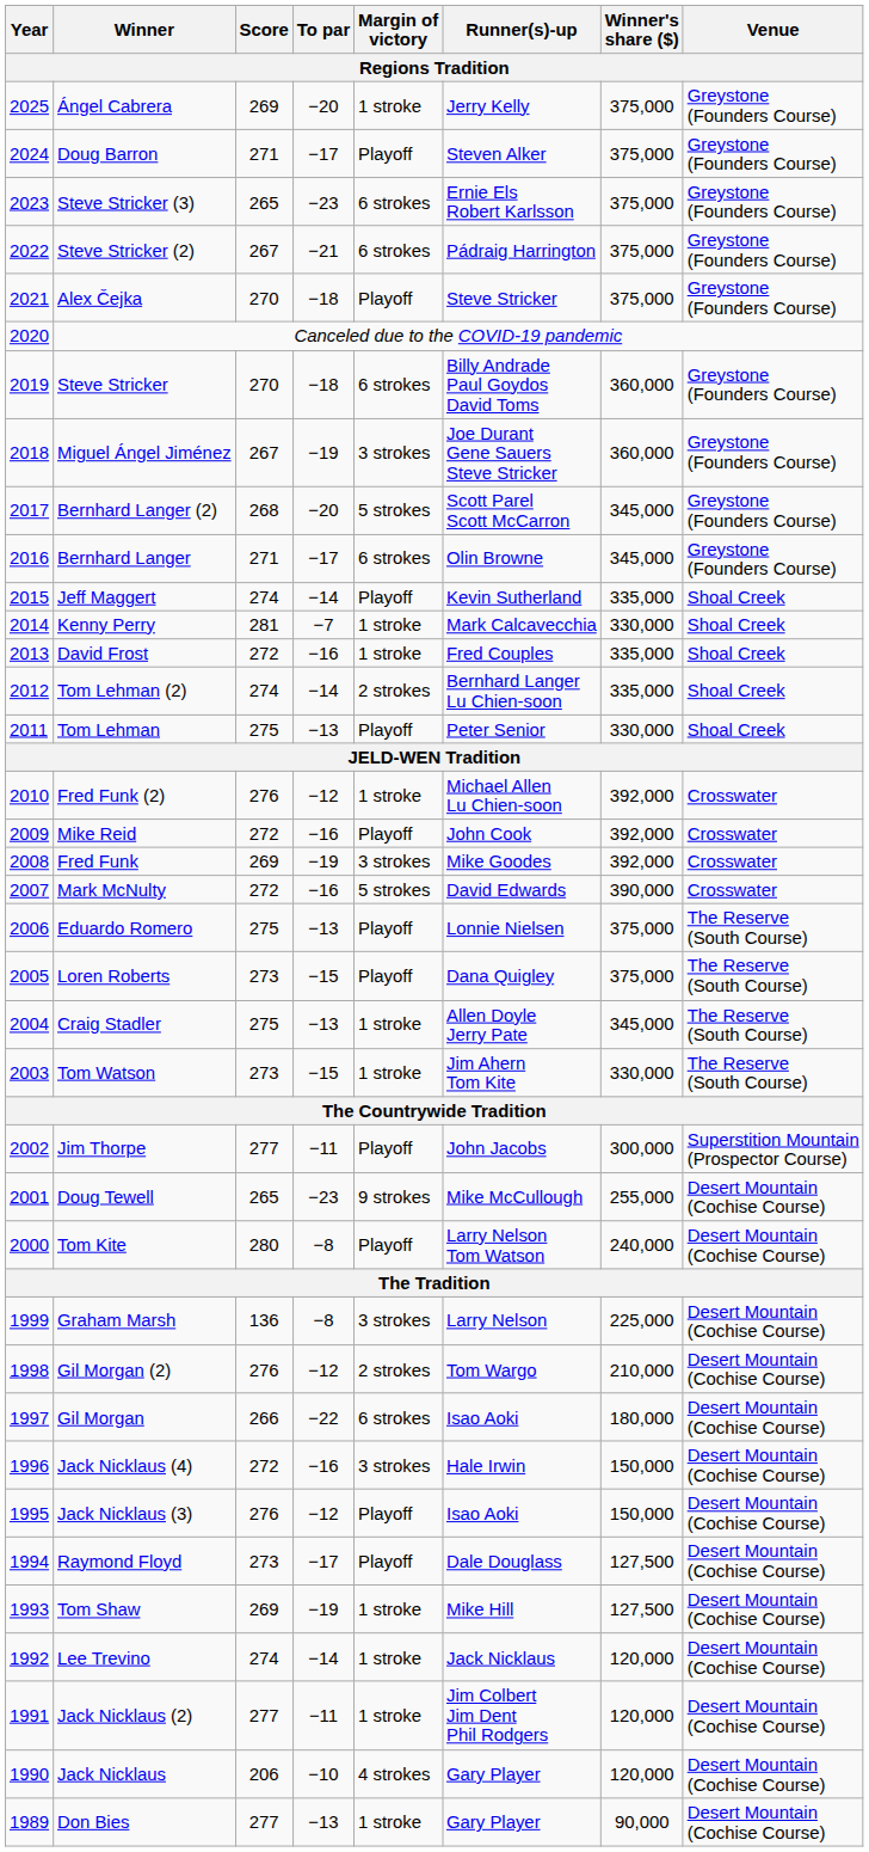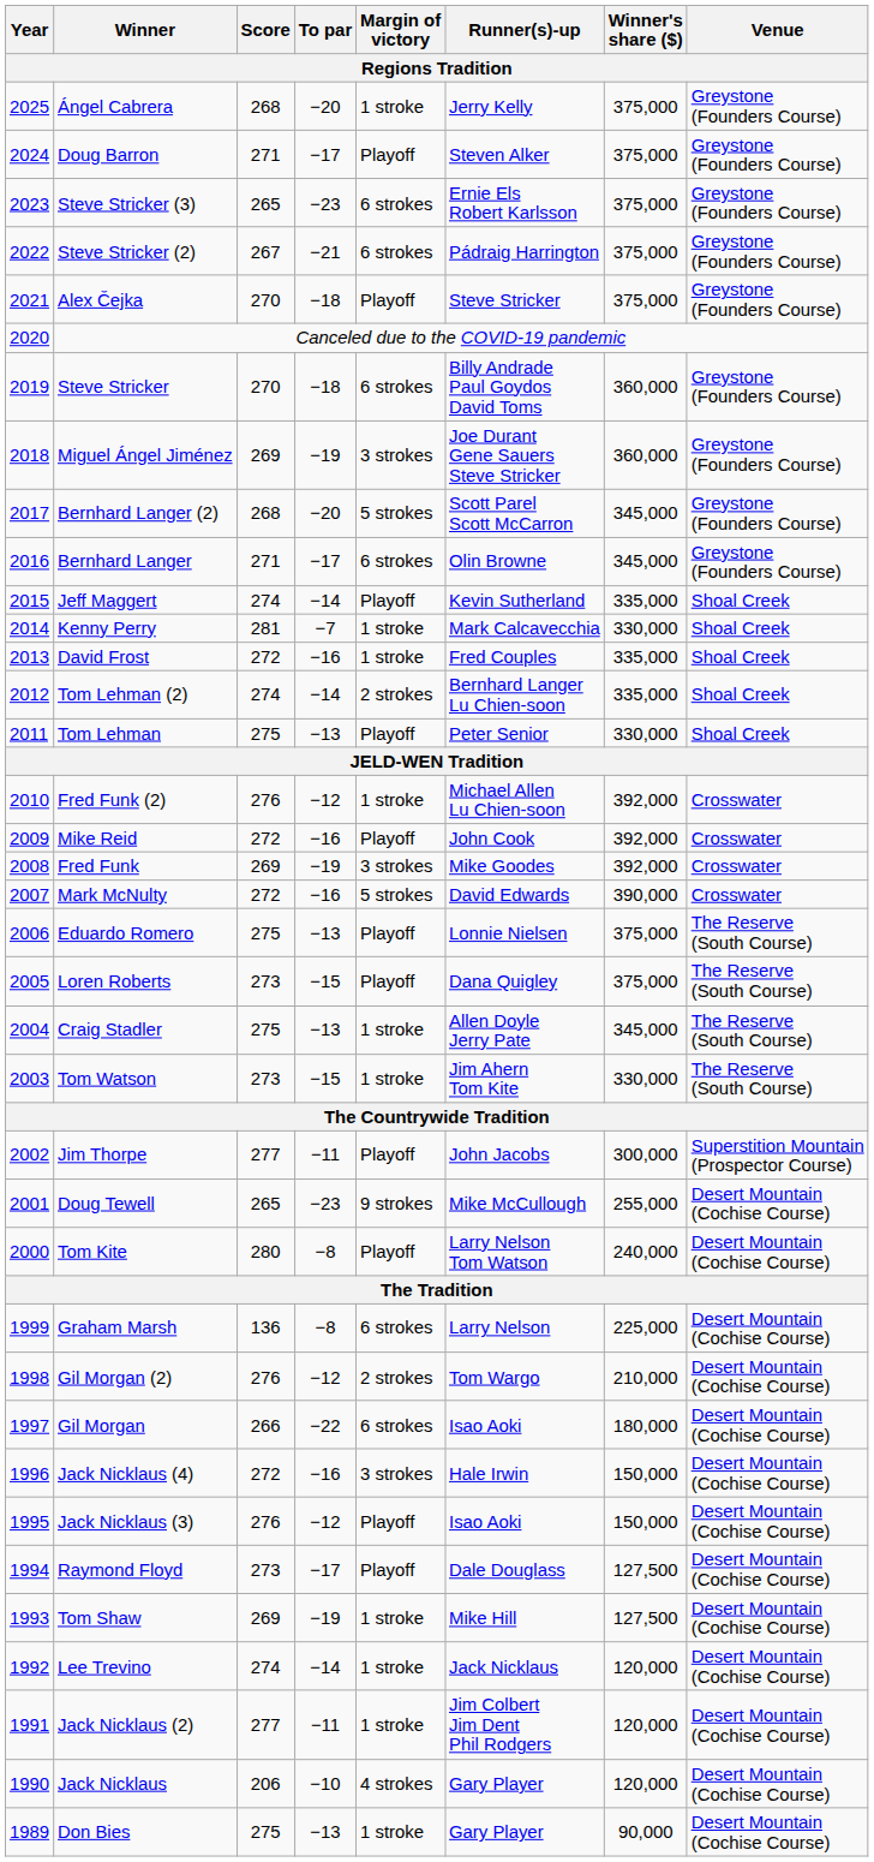 <table class=wikitable style="font-size:95%;">
 <tr>
 <th>Year</th>
 <th>Winner</th>
 <th>Score</th>
 <th>To par</th>
 <th>Margin of<br>victory</th>
 <th>Runner(s)-up</th>
 <th>Winner's<br>share ($)</th>
 <th>Venue</th>
 </tr>
 <tr>
 <th colspan=8>Regions Tradition</th>
 </tr>
 <tr>
 <td><a href='#'>2025</a></td>
 <td> <a href='#'>Ángel Cabrera</a></td>
-<td align=center>269</td>
+<td align=center>268</td>
 <td align=center>−20</td>
 <td>1 stroke</td>
 <td> <a href='#'>Jerry Kelly</a></td>
 <td align=center>375,000</td>
 <td><a href='#'>Greystone</a><br>(Founders Course)</td>
 </tr>
 <tr>
 <td><a href='#'>2024</a></td>
 <td> <a href='#'>Doug Barron</a></td>
 <td align=center>271</td>
 <td align=center>−17</td>
 <td>Playoff</td>
 <td> <a href='#'>Steven Alker</a></td>
 <td align=center>375,000</td>
 <td><a href='#'>Greystone</a><br>(Founders Course)</td>
 </tr>
 <tr>
 <td><a href='#'>2023</a></td>
 <td> <a href='#'>Steve Stricker</a> (3)</td>
 <td align=center>265</td>
 <td align=center>−23</td>
 <td>6 strokes</td>
 <td> <a href='#'>Ernie Els</a><br> <a href='#'>Robert Karlsson</a></td>
 <td align=center>375,000</td>
 <td><a href='#'>Greystone</a><br>(Founders Course)</td>
 </tr>
 <tr>
 <td><a href='#'>2022</a></td>
 <td> <a href='#'>Steve Stricker</a> (2)</td>
 <td align=center>267</td>
 <td align=center>−21</td>
 <td>6 strokes</td>
 <td> <a href='#'>Pádraig Harrington</a></td>
 <td align=center>375,000</td>
 <td><a href='#'>Greystone</a><br>(Founders Course)</td>
 </tr>
 <tr>
 <td><a href='#'>2021</a></td>
 <td> <a href='#'>Alex Čejka</a></td>
 <td align=center>270</td>
 <td align=center>−18</td>
 <td>Playoff</td>
 <td> <a href='#'>Steve Stricker</a></td>
 <td align="center">375,000</td>
 <td><a href='#'>Greystone</a><br>(Founders Course)</td>
 </tr>
 <tr>
 <td><a href='#'>2020</a></td>
 <td colspan=7 align=center><em>Canceled due to the <a href='#'>COVID-19 pandemic</a></em></td>
 </tr>
 <tr>
 <td><a href='#'>2019</a></td>
 <td> <a href='#'>Steve Stricker</a></td>
 <td align=center>270</td>
 <td align=center>−18</td>
 <td>6 strokes</td>
 <td> <a href='#'>Billy Andrade</a><br> <a href='#'>Paul Goydos</a><br> <a href='#'>David Toms</a></td>
 <td align="center">360,000</td>
 <td><a href='#'>Greystone</a><br>(Founders Course)</td>
 </tr>
 <tr>
 <td><a href='#'>2018</a></td>
 <td> <a href='#'>Miguel Ángel Jiménez</a></td>
-<td align=center>267</td>
+<td align=center>269</td>
 <td align=center>−19</td>
 <td>3 strokes</td>
 <td> <a href='#'>Joe Durant</a><br> <a href='#'>Gene Sauers</a><br> <a href='#'>Steve Stricker</a></td>
 <td align="center">360,000</td>
 <td><a href='#'>Greystone</a><br>(Founders Course)</td>
 </tr>
 <tr>
 <td><a href='#'>2017</a></td>
 <td> <a href='#'>Bernhard Langer</a> (2)</td>
 <td align=center>268</td>
 <td align=center>−20</td>
 <td>5 strokes</td>
 <td> <a href='#'>Scott Parel</a><br> <a href='#'>Scott McCarron</a></td>
 <td align="center">345,000</td>
 <td><a href='#'>Greystone</a><br>(Founders Course)</td>
 </tr>
 <tr>
 <td><a href='#'>2016</a></td>
 <td> <a href='#'>Bernhard Langer</a></td>
 <td align=center>271</td>
 <td align=center>−17</td>
 <td>6 strokes</td>
 <td> <a href='#'>Olin Browne</a></td>
 <td align="center">345,000</td>
 <td><a href='#'>Greystone</a><br>(Founders Course)</td>
 </tr>
 <tr>
 <td><a href='#'>2015</a></td>
 <td> <a href='#'>Jeff Maggert</a></td>
 <td align=center>274</td>
 <td align=center>−14</td>
 <td>Playoff</td>
 <td> <a href='#'>Kevin Sutherland</a></td>
 <td align="center">335,000</td>
 <td><a href='#'>Shoal Creek</a></td>
 </tr>
 <tr>
 <td><a href='#'>2014</a></td>
 <td> <a href='#'>Kenny Perry</a></td>
 <td align=center>281</td>
 <td align=center>−7</td>
 <td>1 stroke</td>
 <td> <a href='#'>Mark Calcavecchia</a></td>
 <td align="center">330,000</td>
 <td><a href='#'>Shoal Creek</a></td>
 </tr>
 <tr>
 <td><a href='#'>2013</a></td>
 <td> <a href='#'>David Frost</a></td>
 <td align=center>272</td>
 <td align=center>−16</td>
 <td>1 stroke</td>
 <td> <a href='#'>Fred Couples</a></td>
 <td align="center">335,000</td>
 <td><a href='#'>Shoal Creek</a></td>
 </tr>
 <tr>
 <td><a href='#'>2012</a></td>
 <td> <a href='#'>Tom Lehman</a> (2)</td>
 <td align=center>274</td>
 <td align=center>−14</td>
 <td>2 strokes</td>
 <td> <a href='#'>Bernhard Langer</a><br> <a href='#'>Lu Chien-soon</a></td>
 <td align="center">335,000</td>
 <td><a href='#'>Shoal Creek</a></td>
 </tr>
 <tr>
 <td><a href='#'>2011</a></td>
 <td> <a href='#'>Tom Lehman</a></td>
 <td align=center>275</td>
 <td align=center>−13</td>
 <td>Playoff</td>
 <td> <a href='#'>Peter Senior</a></td>
 <td align="center">330,000</td>
 <td><a href='#'>Shoal Creek</a></td>
 </tr>
 <tr>
 <th colspan=8>JELD-WEN Tradition</th>
 </tr>
 <tr>
 <td><a href='#'>2010</a></td>
 <td> <a href='#'>Fred Funk</a> (2)</td>
 <td align=center>276</td>
 <td align=center>−12</td>
 <td>1 stroke</td>
 <td> <a href='#'>Michael Allen</a><br> <a href='#'>Lu Chien-soon</a></td>
 <td align="center">392,000</td>
 <td><a href='#'>Crosswater</a></td>
 </tr>
 <tr>
 <td><a href='#'>2009</a></td>
 <td> <a href='#'>Mike Reid</a></td>
 <td align=center>272</td>
 <td align=center>−16</td>
 <td>Playoff</td>
 <td> <a href='#'>John Cook</a></td>
 <td align="center">392,000</td>
 <td><a href='#'>Crosswater</a></td>
 </tr>
 <tr>
 <td><a href='#'>2008</a></td>
 <td> <a href='#'>Fred Funk</a></td>
 <td align=center>269</td>
 <td align=center>−19</td>
 <td>3 strokes</td>
 <td> <a href='#'>Mike Goodes</a></td>
 <td align="center">392,000</td>
 <td><a href='#'>Crosswater</a></td>
 </tr>
 <tr>
 <td><a href='#'>2007</a></td>
 <td> <a href='#'>Mark McNulty</a></td>
 <td align=center>272</td>
 <td align=center>−16</td>
 <td>5 strokes</td>
 <td> <a href='#'>David Edwards</a></td>
 <td align="center">390,000</td>
 <td><a href='#'>Crosswater</a></td>
 </tr>
 <tr>
 <td><a href='#'>2006</a></td>
 <td> <a href='#'>Eduardo Romero</a></td>
 <td align=center>275</td>
 <td align=center>−13</td>
 <td>Playoff</td>
 <td> <a href='#'>Lonnie Nielsen</a></td>
 <td align="center">375,000</td>
 <td><a href='#'>The Reserve</a><br>(South Course)</td>
 </tr>
 <tr>
 <td><a href='#'>2005</a></td>
 <td> <a href='#'>Loren Roberts</a></td>
 <td align=center>273</td>
 <td align=center>−15</td>
 <td>Playoff</td>
 <td> <a href='#'>Dana Quigley</a></td>
 <td align="center">375,000</td>
 <td><a href='#'>The Reserve</a><br>(South Course)</td>
 </tr>
 <tr>
 <td><a href='#'>2004</a></td>
 <td> <a href='#'>Craig Stadler</a></td>
 <td align=center>275</td>
 <td align=center>−13</td>
 <td>1 stroke</td>
 <td> <a href='#'>Allen Doyle</a><br> <a href='#'>Jerry Pate</a></td>
 <td align="center">345,000</td>
 <td><a href='#'>The Reserve</a><br>(South Course)</td>
 </tr>
 <tr>
 <td><a href='#'>2003</a></td>
 <td> <a href='#'>Tom Watson</a></td>
 <td align=center>273</td>
 <td align=center>−15</td>
 <td>1 stroke</td>
 <td> <a href='#'>Jim Ahern</a><br> <a href='#'>Tom Kite</a></td>
 <td align="center">330,000</td>
 <td><a href='#'>The Reserve</a><br>(South Course)</td>
 </tr>
 <tr>
 <th colspan=8>The Countrywide Tradition</th>
 </tr>
 <tr>
 <td><a href='#'>2002</a></td>
 <td> <a href='#'>Jim Thorpe</a></td>
 <td align=center>277</td>
 <td align=center>−11</td>
 <td>Playoff</td>
 <td> <a href='#'>John Jacobs</a></td>
 <td align="center">300,000</td>
 <td><a href='#'>Superstition Mountain</a><br>(Prospector Course)</td>
 </tr>
 <tr>
 <td><a href='#'>2001</a></td>
 <td> <a href='#'>Doug Tewell</a></td>
 <td align=center>265</td>
 <td align=center>−23</td>
 <td>9 strokes</td>
 <td> <a href='#'>Mike McCullough</a></td>
 <td align="center">255,000</td>
 <td><a href='#'>Desert Mountain</a><br>(Cochise Course)</td>
 </tr>
 <tr>
 <td><a href='#'>2000</a></td>
 <td> <a href='#'>Tom Kite</a></td>
 <td align=center>280</td>
 <td align=center>−8</td>
 <td>Playoff</td>
 <td> <a href='#'>Larry Nelson</a><br> <a href='#'>Tom Watson</a></td>
 <td align="center">240,000</td>
 <td><a href='#'>Desert Mountain</a><br>(Cochise Course)</td>
 </tr>
 <tr>
 <th colspan=8>The Tradition</th>
 </tr>
 <tr>
 <td><a href='#'>1999</a></td>
 <td> <a href='#'>Graham Marsh</a></td>
 <td align=center>136</td>
 <td align=center>−8</td>
-<td>3 strokes</td>
+<td>6 strokes</td>
 <td> <a href='#'>Larry Nelson</a></td>
 <td align="center">225,000</td>
 <td><a href='#'>Desert Mountain</a><br>(Cochise Course)</td>
 </tr>
 <tr>
 <td><a href='#'>1998</a></td>
 <td> <a href='#'>Gil Morgan</a> (2)</td>
 <td align=center>276</td>
 <td align=center>−12</td>
 <td>2 strokes</td>
 <td> <a href='#'>Tom Wargo</a></td>
 <td align="center">210,000</td>
 <td><a href='#'>Desert Mountain</a><br>(Cochise Course)</td>
 </tr>
 <tr>
 <td><a href='#'>1997</a></td>
 <td> <a href='#'>Gil Morgan</a></td>
 <td align=center>266</td>
 <td align=center>−22</td>
 <td>6 strokes</td>
 <td> <a href='#'>Isao Aoki</a></td>
 <td align="center">180,000</td>
 <td><a href='#'>Desert Mountain</a><br>(Cochise Course)</td>
 </tr>
 <tr>
 <td><a href='#'>1996</a></td>
 <td> <a href='#'>Jack Nicklaus</a> (4)</td>
 <td align=center>272</td>
 <td align=center>−16</td>
 <td>3 strokes</td>
 <td> <a href='#'>Hale Irwin</a></td>
 <td align="center">150,000</td>
 <td><a href='#'>Desert Mountain</a><br>(Cochise Course)</td>
 </tr>
 <tr>
 <td><a href='#'>1995</a></td>
 <td> <a href='#'>Jack Nicklaus</a> (3)</td>
 <td align=center>276</td>
 <td align=center>−12</td>
 <td>Playoff</td>
 <td> <a href='#'>Isao Aoki</a></td>
 <td align="center">150,000</td>
 <td><a href='#'>Desert Mountain</a><br>(Cochise Course)</td>
 </tr>
 <tr>
 <td><a href='#'>1994</a></td>
 <td> <a href='#'>Raymond Floyd</a></td>
 <td align=center>273</td>
 <td align=center>−17</td>
 <td>Playoff</td>
 <td> <a href='#'>Dale Douglass</a></td>
 <td align="center">127,500</td>
 <td><a href='#'>Desert Mountain</a><br>(Cochise Course)</td>
 </tr>
 <tr>
 <td><a href='#'>1993</a></td>
 <td> <a href='#'>Tom Shaw</a></td>
 <td align=center>269</td>
 <td align=center>−19</td>
 <td>1 stroke</td>
 <td> <a href='#'>Mike Hill</a></td>
 <td align="center">127,500</td>
 <td><a href='#'>Desert Mountain</a><br>(Cochise Course)</td>
 </tr>
 <tr>
 <td><a href='#'>1992</a></td>
 <td> <a href='#'>Lee Trevino</a></td>
 <td align=center>274</td>
 <td align=center>−14</td>
 <td>1 stroke</td>
 <td> <a href='#'>Jack Nicklaus</a></td>
 <td align="center">120,000</td>
 <td><a href='#'>Desert Mountain</a><br>(Cochise Course)</td>
 </tr>
 <tr>
 <td><a href='#'>1991</a></td>
 <td> <a href='#'>Jack Nicklaus</a> (2)</td>
 <td align=center>277</td>
 <td align=center>−11</td>
 <td>1 stroke</td>
 <td> <a href='#'>Jim Colbert</a><br> <a href='#'>Jim Dent</a><br> <a href='#'>Phil Rodgers</a></td>
 <td align="center">120,000</td>
 <td><a href='#'>Desert Mountain</a><br>(Cochise Course)</td>
 </tr>
 <tr>
 <td><a href='#'>1990</a></td>
 <td> <a href='#'>Jack Nicklaus</a></td>
 <td align=center>206</td>
 <td align=center>−10</td>
 <td>4 strokes</td>
 <td> <a href='#'>Gary Player</a></td>
 <td align="center">120,000</td>
 <td><a href='#'>Desert Mountain</a><br>(Cochise Course)</td>
 </tr>
 <tr>
 <td><a href='#'>1989</a></td>
 <td> <a href='#'>Don Bies</a></td>
-<td align=center>277</td>
+<td align=center>275</td>
 <td align=center>−13</td>
 <td>1 stroke</td>
 <td> <a href='#'>Gary Player</a></td>
 <td align="center">90,000</td>
 <td><a href='#'>Desert Mountain</a><br>(Cochise Course)</td>
 </tr>
 </table>
